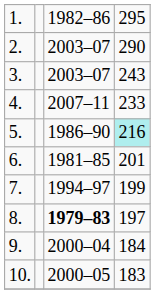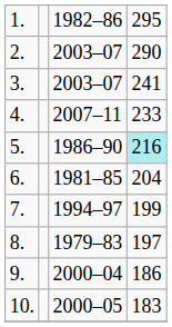 <table class="wikitable sortable">
 <tr>
 <td>1.</td>
 <td></td>
 <td>1982–86</td>
 <td>295</td>
 </tr>
 <tr>
 <td>2.</td>
 <td></td>
 <td>2003–07</td>
 <td>290</td>
 </tr>
 <tr>
 <td>3.</td>
 <td></td>
 <td>2003–07</td>
-<td>243</td>
+<td>241</td>
 </tr>
 <tr>
 <td>4.</td>
 <td></td>
 <td>2007–11</td>
 <td>233</td>
 </tr>
 <tr>
 <td>5.</td>
 <td></td>
 <td>1986–90</td>
 <td style="background: paleturquoise;">216</td>
 </tr>
 <tr>
 <td>6.</td>
 <td></td>
 <td>1981–85</td>
-<td>201</td>
+<td>204</td>
 </tr>
 <tr>
 <td>7.</td>
 <td></td>
 <td>1994–97</td>
 <td>199</td>
 </tr>
 <tr>
 <td>8.</td>
 <td></td>
-<td><strong>1979–83</strong></td>
+<td>1979–83</td>
 <td>197</td>
 </tr>
 <tr>
 <td>9.</td>
 <td></td>
 <td>2000–04</td>
-<td>184</td>
+<td>186</td>
 </tr>
 <tr>
 <td>10.</td>
 <td></td>
 <td>2000–05</td>
 <td>183</td>
 </tr>
 <tr>
 </tr>
 </table>
